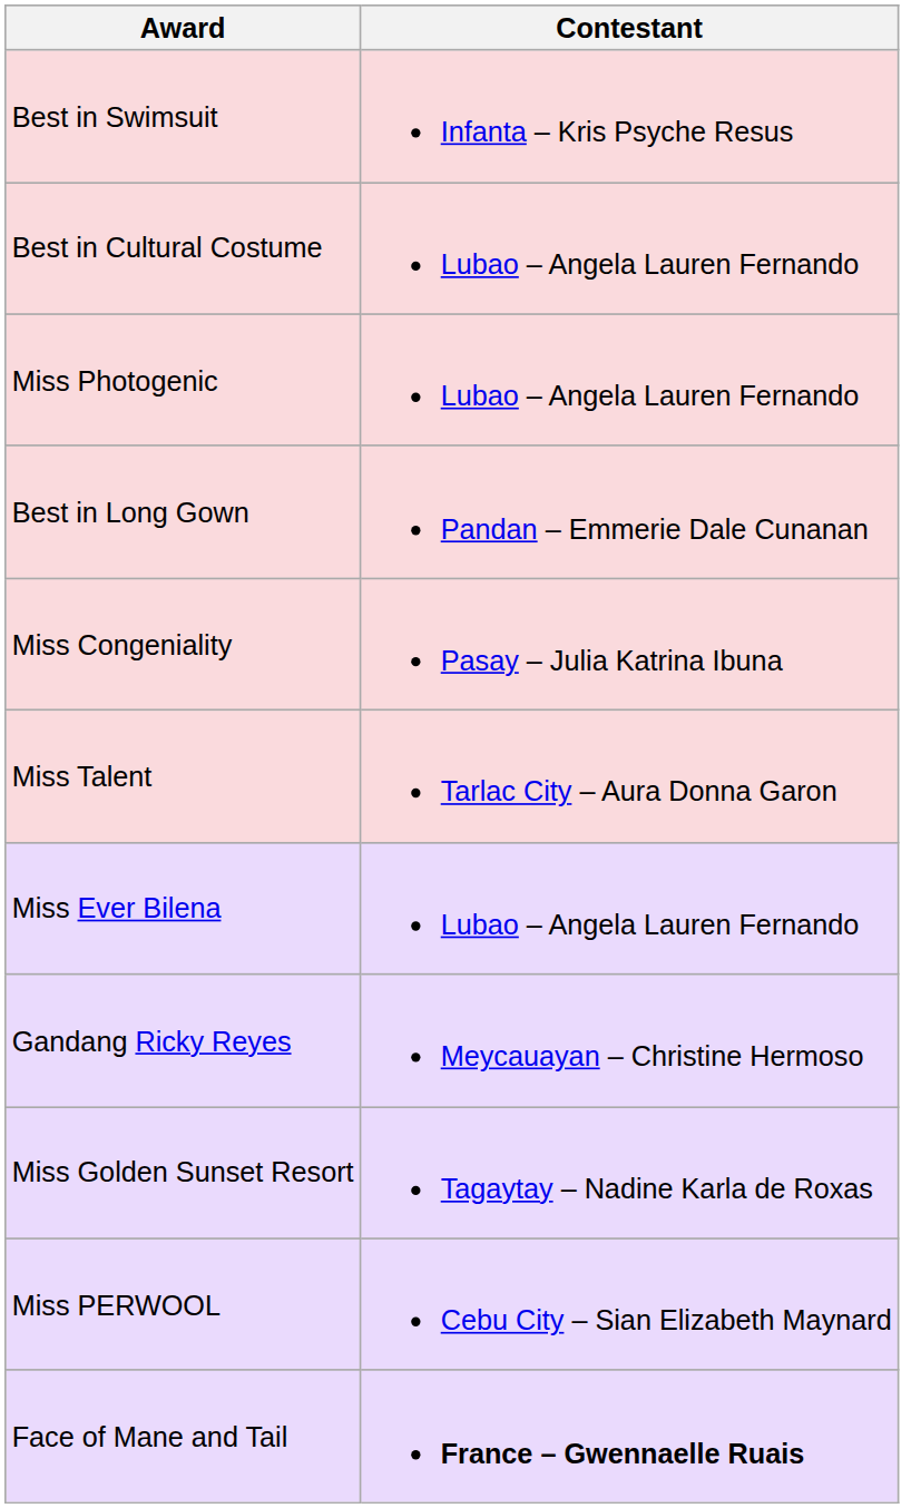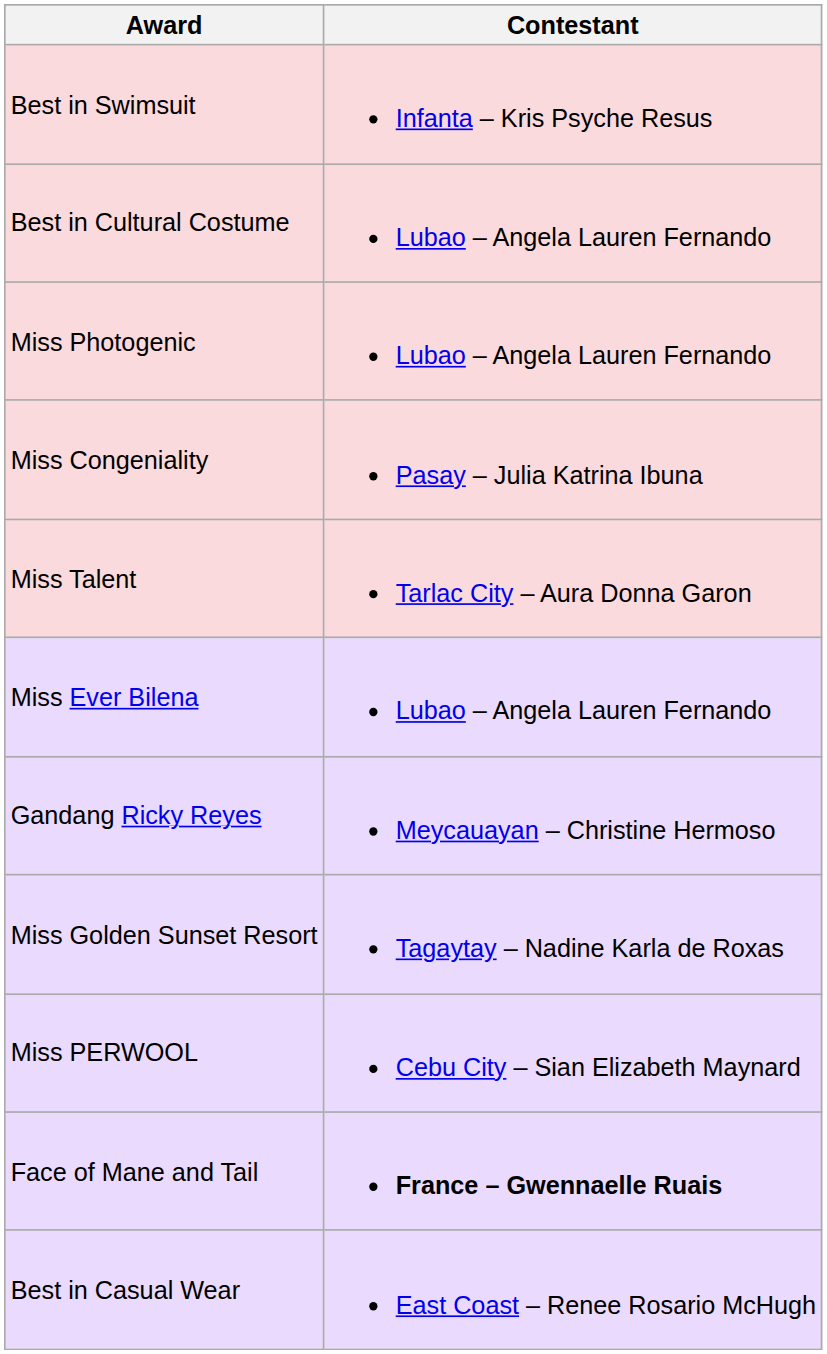 <table class="wikitable sortable" style="font-size: 95%;">
 <tr>
 <th>Award</th>
 <th>Contestant</th>
 </tr>
 <tr style="background-color:#FADADD;">
 <td>Best in Swimsuit</td>
 <td><br><ul><li><a href='#'>Infanta</a> – Kris Psyche Resus</li></ul></td>
 </tr>
 <tr style="background-color:#FADADD;">
 <td>Best in Cultural Costume</td>
 <td><br><ul><li><a href='#'>Lubao</a> – Angela Lauren Fernando</li></ul></td>
 </tr>
 <tr style="background-color:#FADADD;">
 <td>Miss Photogenic</td>
 <td><br><ul><li><a href='#'>Lubao</a> – Angela Lauren Fernando</li></ul></td>
-</tr>
-<tr style="background-color:#FADADD;">
-<td>Best in Long Gown</td>
-<td><br><ul><li><a href='#'>Pandan</a> – Emmerie Dale Cunanan</li></ul></td>
 </tr>
 <tr style="background-color:#FADADD;">
 <td>Miss Congeniality</td>
 <td><br><ul><li><a href='#'>Pasay</a> – Julia Katrina Ibuna</li></ul></td>
 </tr>
 <tr style="background-color:#FADADD;">
 <td>Miss Talent</td>
 <td><br><ul><li><a href='#'>Tarlac City</a> – Aura Donna Garon</li></ul></td>
 </tr>
 <tr style="background-color:#eadafd;">
 <td>Miss <a href='#'>Ever Bilena</a></td>
 <td><br><ul><li><a href='#'>Lubao</a> – Angela Lauren Fernando</li></ul></td>
 </tr>
 <tr style="background-color:#eadafd;">
 <td>Gandang <a href='#'>Ricky Reyes</a></td>
 <td><br><ul><li><a href='#'>Meycauayan</a> – Christine Hermoso</li></ul></td>
 </tr>
 <tr style="background-color:#eadafd;">
 <td>Miss Golden Sunset Resort</td>
 <td><br><ul><li><a href='#'>Tagaytay</a> – Nadine Karla de Roxas</li></ul></td>
 </tr>
 <tr style="background-color:#eadafd;">
 <td>Miss PERWOOL</td>
 <td><br><ul><li><a href='#'>Cebu City</a> – Sian Elizabeth Maynard</li></ul></td>
 </tr>
 <tr style="background-color:#eadafd;">
 <td>Face of Mane and Tail</td>
 <td><strong><br><ul><li>France – Gwennaelle Ruais</li></ul></strong></td>
 </tr>
+<tr style="background-color:#eadafd;">
+<td>Best in Casual Wear</td>
+<td><br><ul><li><a href='#'>East Coast</a> – Renee Rosario McHugh</li></ul></td>
+</tr>
 </table>
